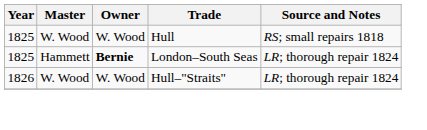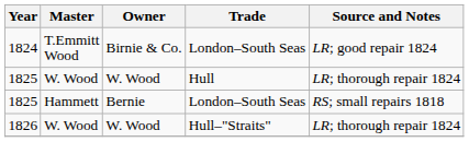 <table class="sortable wikitable">
 <tr>
 <th>Year</th>
 <th>Master</th>
 <th>Owner</th>
 <th>Trade</th>
 <th>Source and Notes</th>
 </tr>
 <tr>
+<td>1824</td>
+<td>T.Emmitt<br>Wood</td>
+<td>Birnie & Co.</td>
+<td>London–South Seas</td>
+<td><em>LR</em>; good repair 1824</td>
+</tr>
+<tr>
 <td>1825</td>
 <td>W. Wood</td>
 <td>W. Wood</td>
 <td>Hull</td>
-<td><em>RS</em>; small repairs 1818</td>
+<td><em>LR</em>; thorough repair 1824</td>
 </tr>
 <tr>
 <td>1825</td>
 <td>Hammett</td>
-<td><strong>Bernie</strong></td>
+<td>Bernie</td>
 <td>London–South Seas</td>
-<td><em>LR</em>; thorough repair 1824</td>
+<td><em>RS</em>; small repairs 1818</td>
 </tr>
 <tr>
 <td>1826</td>
 <td>W. Wood</td>
 <td>W. Wood</td>
 <td>Hull–"Straits"</td>
 <td><em>LR</em>; thorough repair 1824</td>
 </tr>
 <tr>
 </tr>
 </table>
